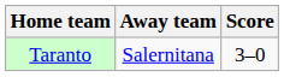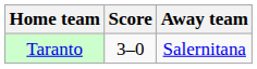 <table class="wikitable" style="text-align: center">
 <tr>
 <th>Home team</th>
+<th>Score</th>
 <th>Away team</th>
-<th>Score</th>
 </tr>
 <tr>
 <td bgcolor="ccffcc"><a href='#'>Taranto</a></td>
+<td>3–0</td>
 <td><a href='#'>Salernitana</a></td>
-<td>3–0</td>
 </tr>
 </table>
